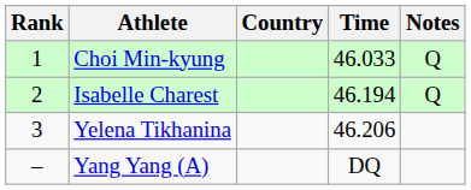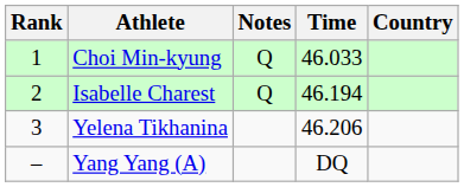 <table class="wikitable" style="text-align:center">
 <tr>
 <th>Rank</th>
 <th>Athlete</th>
+<th>Notes</th>
+<th>Time</th>
 <th>Country</th>
-<th>Time</th>
-<th>Notes</th>
 </tr>
 <tr bgcolor=ccffcc>
 <td>1</td>
 <td align=left><a href='#'>Choi Min-kyung</a></td>
+<td>Q</td>
+<td>46.033</td>
 <td align=left></td>
-<td>46.033</td>
-<td>Q</td>
 </tr>
 <tr bgcolor=ccffcc>
 <td>2</td>
 <td align=left><a href='#'>Isabelle Charest</a></td>
+<td>Q</td>
+<td>46.194</td>
 <td align=left></td>
-<td>46.194</td>
-<td>Q</td>
 </tr>
 <tr>
 <td>3</td>
 <td align=left><a href='#'>Yelena Tikhanina</a></td>
+<td></td>
+<td>46.206</td>
 <td align=left></td>
-<td>46.206</td>
-<td></td>
 </tr>
 <tr>
 <td>–</td>
 <td align=left><a href='#'>Yang Yang (A)</a></td>
+<td></td>
+<td>DQ</td>
 <td align=left></td>
-<td>DQ</td>
-<td></td>
 </tr>
 </table>
